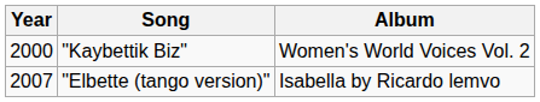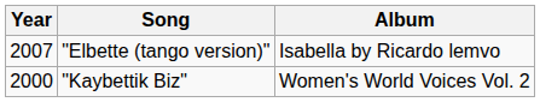 <table class="wikitable">
 <tr>
 <th>Year</th>
 <th>Song</th>
 <th>Album</th>
 </tr>
 <tr>
+<td>2007</td>
+<td>"Elbette (tango version)"</td>
+<td>Isabella by Ricardo lemvo</td>
+</tr>
+<tr>
 <td>2000</td>
 <td>"Kaybettik Biz"</td>
 <td>Women's World Voices Vol. 2</td>
 </tr>
-<tr>
-<td>2007</td>
-<td>"Elbette (tango version)"</td>
-<td>Isabella by Ricardo lemvo</td>
-</tr>
 </table>
